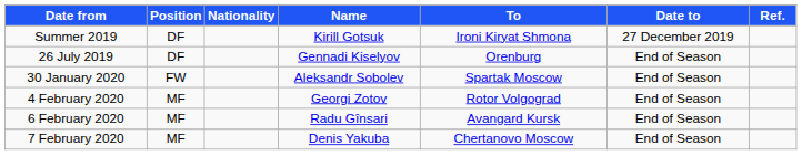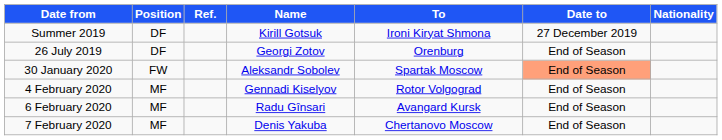 <table class="wikitable" style="text-align:center; font-size:90%; ">
 <tr>
 <th style="background:#1F56F5; color:white; width:150px;">Date from</th>
 <th style="background:#1F56F5; color:white; width:55px;">Position</th>
-<th style="background:#1F56F5; color:white; width:55px;">Nationality</th>
+<th style="background:#1F56F5; color:white; width:45px;">Ref.</th>
 <th style="background:#1F56F5; color:white; width:150px;">Name</th>
 <th style="background:#1F56F5; color:white; width:200px;">To</th>
 <th style="background:#1F56F5; color:white; width:150px;">Date to</th>
-<th style="background:#1F56F5; color:white; width:45px;">Ref.</th>
+<th style="background:#1F56F5; color:white; width:55px;">Nationality</th>
 </tr>
 <tr>
 <td>Summer 2019</td>
 <td>DF</td>
 <td></td>
 <td><a href='#'>Kirill Gotsuk</a></td>
 <td><a href='#'>Ironi Kiryat Shmona</a></td>
 <td>27 December 2019</td>
 <td></td>
 </tr>
 <tr>
 <td>26 July 2019</td>
 <td>DF</td>
 <td></td>
-<td><a href='#'>Gennadi Kiselyov</a></td>
+<td><a href='#'>Georgi Zotov</a></td>
 <td><a href='#'>Orenburg</a></td>
 <td>End of Season</td>
 <td></td>
 </tr>
 <tr>
 <td>30 January 2020</td>
 <td>FW</td>
 <td></td>
 <td><a href='#'>Aleksandr Sobolev</a></td>
 <td><a href='#'>Spartak Moscow</a></td>
-<td>End of Season</td>
+<td style="background: lightsalmon;">End of Season</td>
 <td></td>
 </tr>
 <tr>
 <td>4 February 2020</td>
 <td>MF</td>
 <td></td>
-<td><a href='#'>Georgi Zotov</a></td>
+<td><a href='#'>Gennadi Kiselyov</a></td>
 <td><a href='#'>Rotor Volgograd</a></td>
 <td>End of Season</td>
 <td></td>
 </tr>
 <tr>
 <td>6 February 2020</td>
 <td>MF</td>
 <td></td>
 <td><a href='#'>Radu Gînsari</a></td>
 <td><a href='#'>Avangard Kursk</a></td>
 <td>End of Season</td>
 <td></td>
 </tr>
 <tr>
 <td>7 February 2020</td>
 <td>MF</td>
 <td></td>
 <td><a href='#'>Denis Yakuba</a></td>
 <td><a href='#'>Chertanovo Moscow</a></td>
 <td>End of Season</td>
 <td></td>
 </tr>
 </table>
